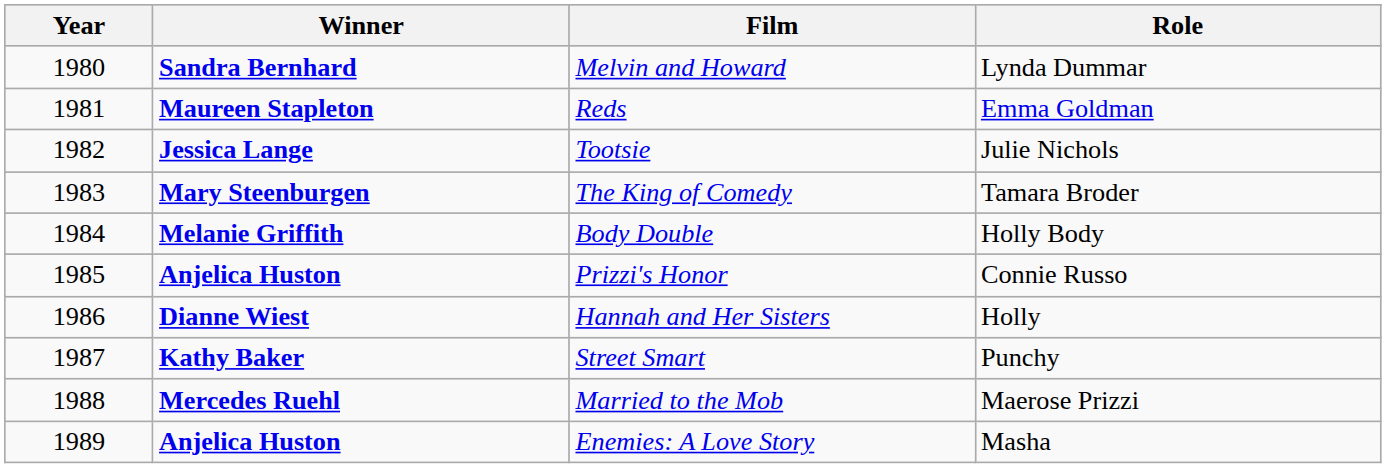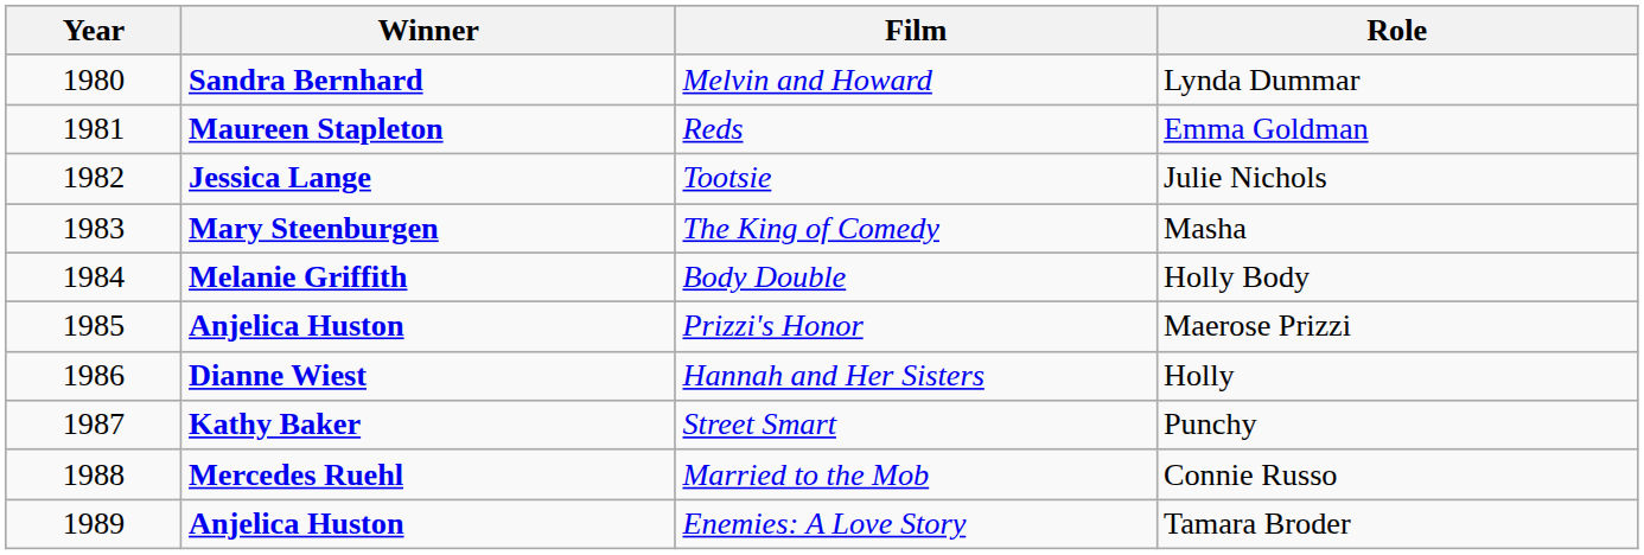 <table class="wikitable" width="95%" cellpadding="5">
 <tr>
 <th width="100"><strong>Year</strong></th>
 <th width="300"><strong>Winner</strong></th>
 <th width="300"><strong>Film</strong></th>
 <th width="300"><strong>Role</strong></th>
 </tr>
 <tr>
 <td style="text-align:center;">1980</td>
 <td><strong><a href='#'>Sandra Bernhard</a></strong></td>
 <td><em><a href='#'>Melvin and Howard</a></em></td>
 <td>Lynda Dummar</td>
 </tr>
 <tr>
 <td style="text-align:center;">1981</td>
 <td><strong><a href='#'>Maureen Stapleton</a></strong></td>
 <td><em><a href='#'>Reds</a></em></td>
 <td><a href='#'>Emma Goldman</a></td>
 </tr>
 <tr>
 <td style="text-align:center;">1982</td>
 <td><strong><a href='#'>Jessica Lange</a></strong></td>
 <td><em><a href='#'>Tootsie</a></em></td>
 <td>Julie Nichols</td>
 </tr>
 <tr>
 <td style="text-align:center;">1983</td>
 <td><strong><a href='#'>Mary Steenburgen</a></strong></td>
 <td><em><a href='#'>The King of Comedy</a></em></td>
-<td>Tamara Broder</td>
+<td>Masha</td>
 </tr>
 <tr>
 <td style="text-align:center;">1984</td>
 <td><strong><a href='#'>Melanie Griffith</a></strong></td>
 <td><em><a href='#'>Body Double</a></em></td>
 <td>Holly Body</td>
 </tr>
 <tr>
 <td style="text-align:center;">1985</td>
 <td><strong><a href='#'>Anjelica Huston</a></strong></td>
 <td><em><a href='#'>Prizzi's Honor</a></em></td>
-<td>Connie Russo</td>
+<td>Maerose Prizzi</td>
 </tr>
 <tr>
 <td style="text-align:center;">1986</td>
 <td><strong><a href='#'>Dianne Wiest</a></strong></td>
 <td><em><a href='#'>Hannah and Her Sisters</a></em></td>
 <td>Holly</td>
 </tr>
 <tr>
 <td style="text-align:center;">1987</td>
 <td><strong><a href='#'>Kathy Baker</a></strong></td>
 <td><em><a href='#'>Street Smart</a></em></td>
 <td>Punchy</td>
 </tr>
 <tr>
 <td style="text-align:center;">1988</td>
 <td><strong><a href='#'>Mercedes Ruehl</a></strong></td>
 <td><em><a href='#'>Married to the Mob</a></em></td>
-<td>Maerose Prizzi</td>
+<td>Connie Russo</td>
 </tr>
 <tr>
 <td style="text-align:center;">1989</td>
 <td><strong><a href='#'>Anjelica Huston</a></strong></td>
 <td><em><a href='#'>Enemies: A Love Story</a></em></td>
-<td>Masha</td>
+<td>Tamara Broder</td>
 </tr>
 </table>
